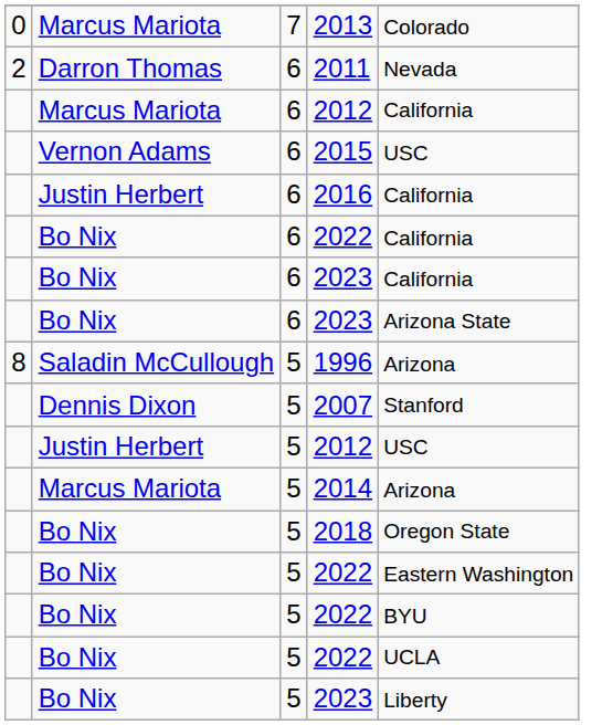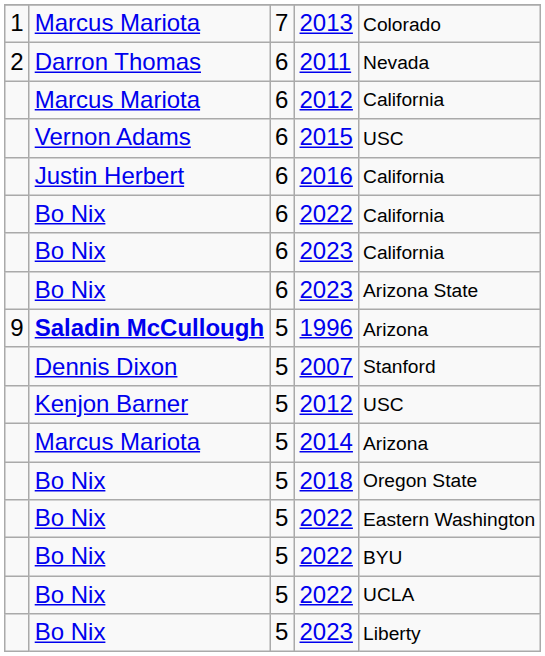 <table class="wikitable">
 <tr>
 </tr>
 <tr>
-<td>0</td>
+<td>1</td>
 <td><a href='#'>Marcus Mariota</a></td>
 <td><abbr>7</abbr></td>
 <td><a href='#'>2013</a></td>
 <td style="font-size:80%;">Colorado</td>
 </tr>
 <tr>
 <td>2</td>
 <td><a href='#'>Darron Thomas</a></td>
 <td><abbr>6</abbr></td>
 <td><a href='#'>2011</a></td>
 <td style="font-size:80%;">Nevada</td>
 </tr>
 <tr>
 <td></td>
 <td><a href='#'>Marcus Mariota</a></td>
 <td><abbr>6</abbr></td>
 <td><a href='#'>2012</a></td>
 <td style="font-size:80%;">California</td>
 </tr>
 <tr>
 <td></td>
 <td><a href='#'>Vernon Adams</a></td>
 <td><abbr>6</abbr></td>
 <td><a href='#'>2015</a></td>
 <td style="font-size:80%;">USC</td>
 </tr>
 <tr>
 <td></td>
 <td><a href='#'>Justin Herbert</a></td>
 <td><abbr>6</abbr></td>
 <td><a href='#'>2016</a></td>
 <td style="font-size:80%;">California</td>
 </tr>
 <tr>
 <td></td>
 <td><a href='#'>Bo Nix</a></td>
 <td><abbr>6</abbr></td>
 <td><a href='#'>2022</a></td>
 <td style="font-size:80%;">California</td>
 </tr>
 <tr>
 <td></td>
 <td><a href='#'>Bo Nix</a></td>
 <td><abbr>6</abbr></td>
 <td><a href='#'>2023</a></td>
 <td style="font-size:80%;">California</td>
 </tr>
 <tr>
 <td></td>
 <td><a href='#'>Bo Nix</a></td>
 <td><abbr>6</abbr></td>
 <td><a href='#'>2023</a></td>
 <td style="font-size:80%;">Arizona State</td>
 </tr>
 <tr>
-<td>8</td>
-<td><a href='#'>Saladin McCullough</a></td>
+<td>9</td>
+<td><strong><a href='#'>Saladin McCullough</a></strong></td>
 <td>5</td>
 <td><a href='#'>1996</a></td>
 <td style="font-size:80%;">Arizona</td>
 </tr>
 <tr>
 <td></td>
 <td><a href='#'>Dennis Dixon</a></td>
 <td>5</td>
 <td><a href='#'>2007</a></td>
 <td style="font-size:80%;">Stanford</td>
 </tr>
 <tr>
 <td></td>
-<td><a href='#'>Justin Herbert</a></td>
+<td><a href='#'>Kenjon Barner</a></td>
 <td>5</td>
 <td><a href='#'>2012</a></td>
 <td style="font-size:80%;">USC</td>
 </tr>
 <tr>
 <td></td>
 <td><a href='#'>Marcus Mariota</a></td>
 <td>5</td>
 <td><a href='#'>2014</a></td>
 <td style="font-size:80%;">Arizona</td>
 </tr>
 <tr>
 <td></td>
 <td><a href='#'>Bo Nix</a></td>
 <td>5</td>
 <td><a href='#'>2018</a></td>
 <td style="font-size:80%;">Oregon State</td>
 </tr>
 <tr>
 <td></td>
 <td><a href='#'>Bo Nix</a></td>
 <td><abbr>5</abbr></td>
 <td><a href='#'>2022</a></td>
 <td style="font-size:80%;">Eastern Washington</td>
 </tr>
 <tr>
 <td></td>
 <td><a href='#'>Bo Nix</a></td>
 <td><abbr>5</abbr></td>
 <td><a href='#'>2022</a></td>
 <td style="font-size:80%;">BYU</td>
 </tr>
 <tr>
 <td></td>
 <td><a href='#'>Bo Nix</a></td>
 <td><abbr>5</abbr></td>
 <td><a href='#'>2022</a></td>
 <td style="font-size:80%;">UCLA</td>
 </tr>
 <tr>
 <td></td>
 <td><a href='#'>Bo Nix</a></td>
 <td><abbr>5</abbr></td>
 <td><a href='#'>2023</a></td>
 <td style="font-size:80%;">Liberty</td>
 </tr>
 </table>
